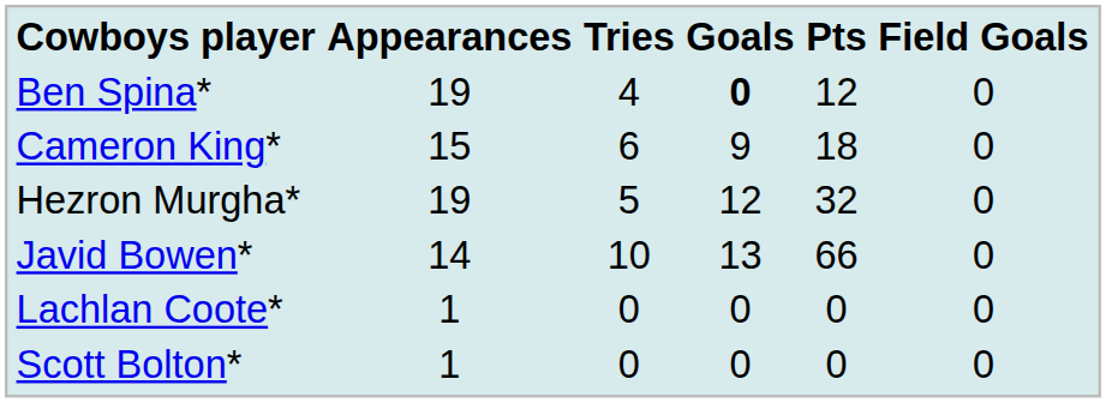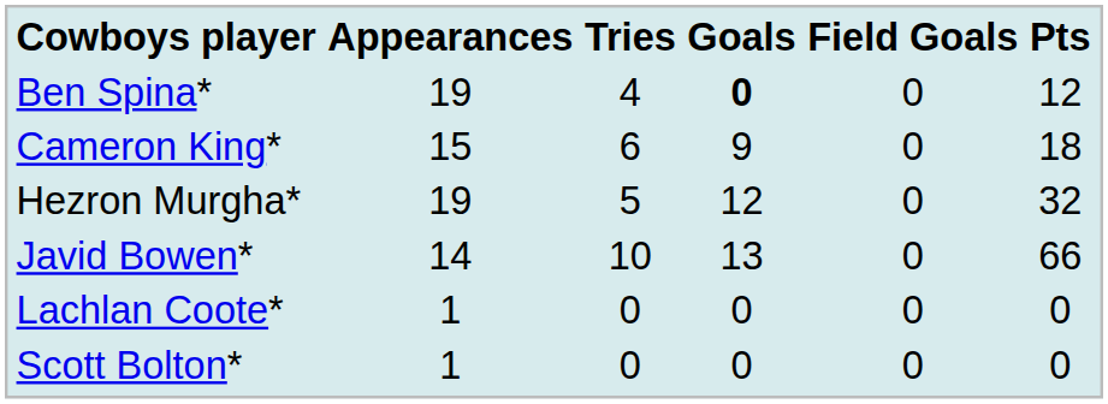 <table cellpadding=1 style="border:1px solid #BBB; background-color:#d7ebed; font-size:85%;">
 <tr>
 <th>Cowboys player</th>
 <th>Appearances</th>
 <th>Tries</th>
 <th>Goals</th>
+<th>Field Goals</th>
 <th>Pts</th>
-<th>Field Goals</th>
 </tr>
 <tr ---->
 <td> <a href='#'>Ben Spina</a>*</td>
 <td align="center">19</td>
 <td align="center">4</td>
 <td align="center"><strong>0</strong></td>
+<td align="center">0</td>
 <td align="center">12</td>
-<td align="center">0</td>
 </tr>
 <tr ---->
 <td> <a href='#'>Cameron King</a>*</td>
 <td align="center">15</td>
 <td align="center">6</td>
 <td align="center">9</td>
+<td align="center">0</td>
 <td align="center">18</td>
-<td align="center">0</td>
 </tr>
 <tr ---->
 <td> Hezron Murgha*</td>
 <td align="center">19</td>
 <td align="center">5</td>
 <td align="center">12</td>
+<td align="center">0</td>
 <td align="center">32</td>
-<td align="center">0</td>
 </tr>
 <tr ---->
 <td> <a href='#'>Javid Bowen</a>*</td>
 <td align="center">14</td>
 <td align="center">10</td>
 <td align="center">13</td>
+<td align="center">0</td>
 <td align="center">66</td>
-<td align="center">0</td>
 </tr>
 <tr ---->
 <td> <a href='#'>Lachlan Coote</a>*</td>
 <td align="center">1</td>
 <td align="center">0</td>
 <td align="center">0</td>
 <td align="center">0</td>
 <td align="center">0</td>
 </tr>
 <tr ---->
 <td> <a href='#'>Scott Bolton</a>*</td>
 <td align="center">1</td>
 <td align="center">0</td>
 <td align="center">0</td>
 <td align="center">0</td>
 <td align="center">0</td>
 </tr>
 </table>
